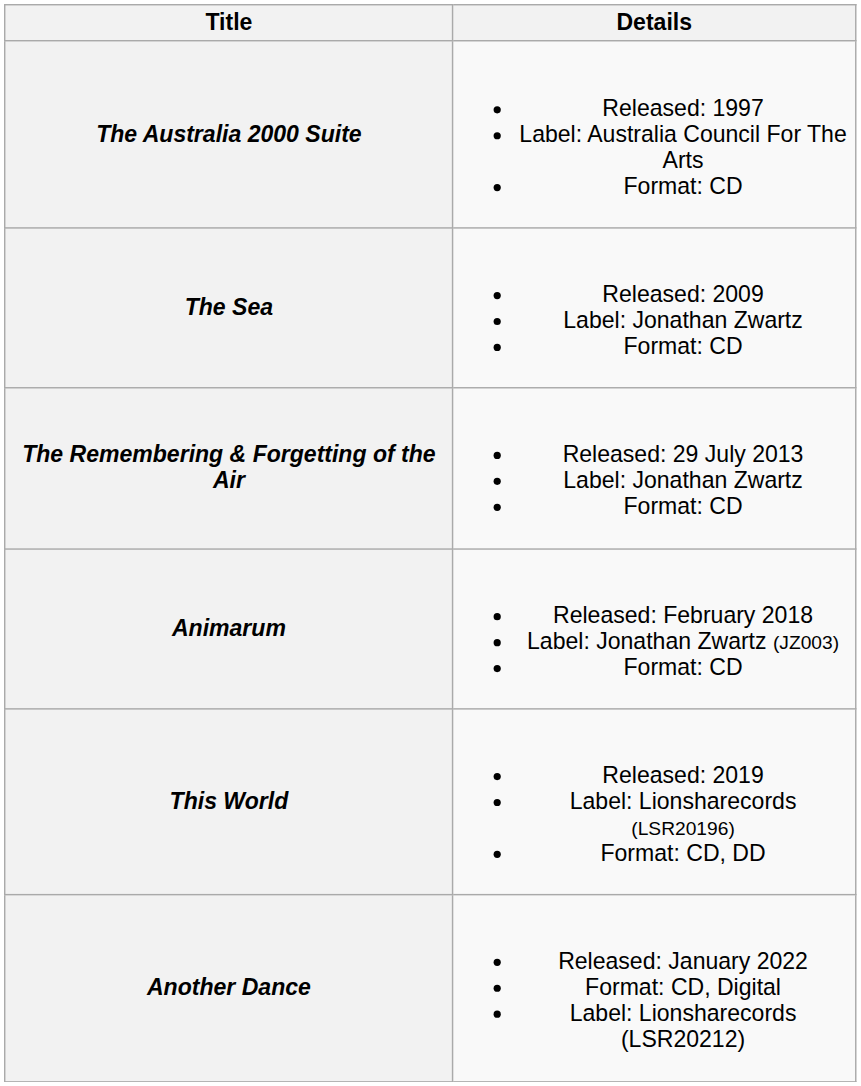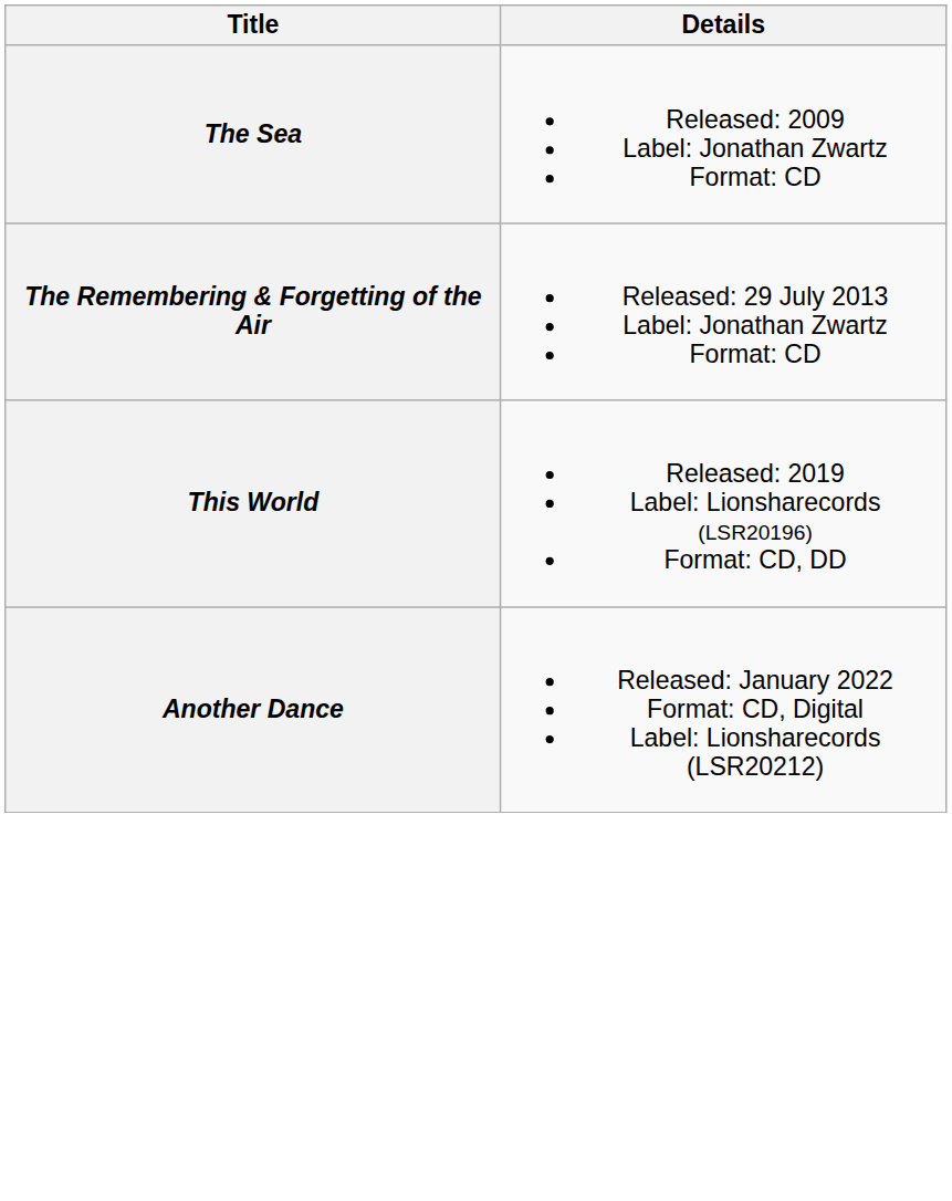 <table class="wikitable plainrowheaders" style="text-align:center;" border="1">
 <tr>
 <th scope="col" style="width:19em;">Title</th>
 <th scope="col" style="width:17em;">Details</th>
-</tr>
-<tr>
-<th scope="row"><em>The Australia 2000 Suite</em> <br></th>
-<td><br><ul><li>Released: 1997</li><li>Label: Australia Council For The Arts</li><li>Format: CD</li></ul></td>
 </tr>
 <tr>
 <th scope="row"><em>The Sea</em></th>
 <td><br><ul><li>Released: 2009</li><li>Label: Jonathan Zwartz</li><li>Format: CD</li></ul></td>
 </tr>
 <tr>
 <th scope="row"><em>The Remembering & Forgetting of the Air</em></th>
 <td><br><ul><li>Released: 29 July 2013</li><li>Label: Jonathan Zwartz</li><li>Format: CD</li></ul></td>
 </tr>
 <tr>
-<th scope="row"><em>Animarum</em></th>
-<td><br><ul><li>Released: February 2018</li><li>Label: Jonathan Zwartz <small>(JZ003)</small></li><li>Format: CD</li></ul></td>
-</tr>
-<tr>
 <th scope="row"><em>This World</em> <br></th>
 <td><br><ul><li>Released: 2019</li><li>Label: Lionsharecords <small>(LSR20196)</small></li><li>Format: CD, DD</li></ul></td>
 </tr>
 <tr>
 <th scope="row"><em>Another Dance</em> <br></th>
 <td><br><ul><li>Released: January 2022</li><li>Format: CD, Digital</li><li>Label: Lionsharecords (LSR20212)</li></ul></td>
 </tr>
 </table>
